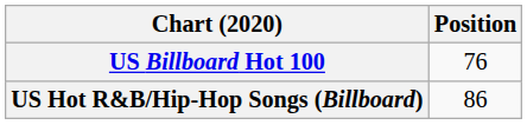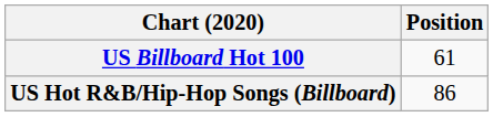 <table class="wikitable sortable plainrowheaders" style="text-align:center">
 <tr>
 <th scope="col">Chart (2020)</th>
 <th scope="col">Position</th>
 </tr>
 <tr>
 <th scope="row"><a href='#'>US <em>Billboard</em> Hot 100</a></th>
-<td>76</td>
+<td>61</td>
 </tr>
 <tr>
 <th scope="row">US Hot R&B/Hip-Hop Songs (<em>Billboard</em>)</th>
 <td>86</td>
 </tr>
 </table>
